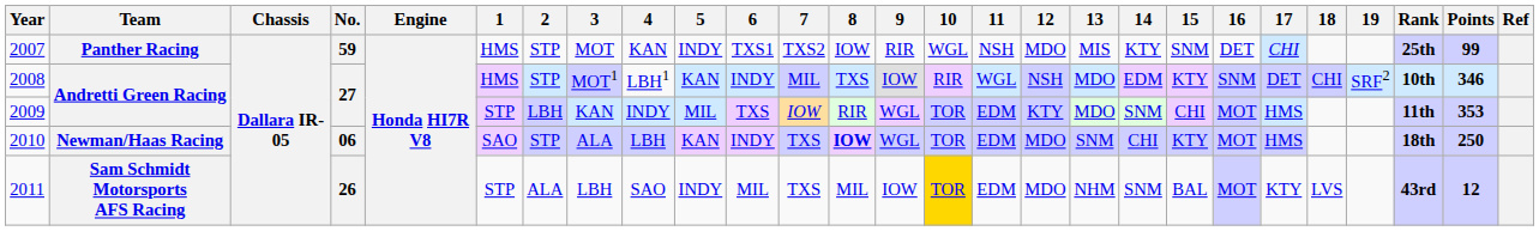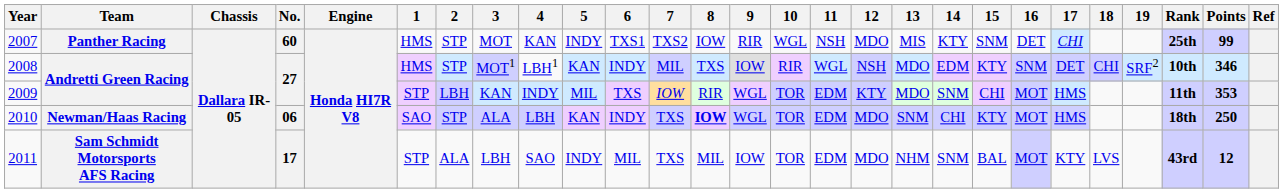 <table class="wikitable" style="text-align:center; font-size:90%">
 <tr>
 <th>Year</th>
 <th>Team</th>
 <th>Chassis</th>
 <th>No.</th>
 <th>Engine</th>
 <th>1</th>
 <th>2</th>
 <th>3</th>
 <th>4</th>
 <th>5</th>
 <th>6</th>
 <th>7</th>
 <th>8</th>
 <th>9</th>
 <th>10</th>
 <th>11</th>
 <th>12</th>
 <th>13</th>
 <th>14</th>
 <th>15</th>
 <th>16</th>
 <th>17</th>
 <th>18</th>
 <th>19</th>
 <th>Rank</th>
 <th>Points</th>
 <th>Ref</th>
 </tr>
 <tr>
 <td><a href='#'>2007</a></td>
 <th><a href='#'>Panther Racing</a></th>
 <th rowspan=5><a href='#'>Dallara</a> IR-05</th>
-<th>59</th>
+<th>60</th>
 <th rowspan=5><a href='#'>Honda</a> <a href='#'>HI7R</a> <a href='#'>V8</a></th>
 <td><a href='#'>HMS</a></td>
 <td><a href='#'>STP</a></td>
 <td><a href='#'>MOT</a></td>
 <td><a href='#'>KAN</a></td>
 <td><a href='#'>INDY</a></td>
 <td><a href='#'>TXS1</a></td>
 <td><a href='#'>TXS2</a></td>
 <td><a href='#'>IOW</a></td>
 <td><a href='#'>RIR</a></td>
 <td><a href='#'>WGL</a></td>
 <td><a href='#'>NSH</a></td>
 <td><a href='#'>MDO</a></td>
 <td><a href='#'>MIS</a></td>
 <td><a href='#'>KTY</a></td>
 <td><a href='#'>SNM</a></td>
 <td><a href='#'>DET</a></td>
 <td style="background:#CFEAFF;"><em><a href='#'>CHI</a></em><br></td>
 <td></td>
 <td></td>
 <th style="background:#CFCFFF;">25th</th>
 <th style="background:#CFCFFF;">99</th>
 <th></th>
 </tr>
 <tr>
 <td><a href='#'>2008</a></td>
 <th rowspan=2><a href='#'>Andretti Green Racing</a></th>
 <th rowspan=2>27</th>
 <td style="background:#EFCFFF;"><a href='#'>HMS</a><br></td>
 <td style="background:#CFEAFF;"><a href='#'>STP</a><br></td>
 <td style="background:#CFCFFF;"><a href='#'>MOT</a><sup>1</sup><br></td>
 <td><a href='#'>LBH</a><sup>1</sup><br></td>
 <td style="background:#CFEAFF;"><a href='#'>KAN</a><br></td>
 <td style="background:#CFEAFF;"><a href='#'>INDY</a><br></td>
 <td style="background:#CFCFFF;"><a href='#'>MIL</a><br></td>
 <td style="background:#CFEAFF;"><a href='#'>TXS</a><br></td>
 <td style="background:#DFDFDF;"><a href='#'>IOW</a><br></td>
 <td style="background:#EFCFFF;"><a href='#'>RIR</a><br></td>
 <td style="background:#CFEAFF;"><a href='#'>WGL</a><br></td>
 <td style="background:#CFCFFF;"><a href='#'>NSH</a><br></td>
 <td style="background:#CFEAFF;"><a href='#'>MDO</a><br></td>
 <td style="background:#EFCFFF;"><a href='#'>EDM</a><br></td>
 <td style="background:#EFCFFF;"><a href='#'>KTY</a><br></td>
 <td style="background:#CFCFFF;"><a href='#'>SNM</a><br></td>
 <td style="background:#CFCFFF;"><a href='#'>DET</a><br></td>
 <td style="background:#CFCFFF;"><a href='#'>CHI</a><br></td>
 <td style="background:#CFEAFF;"><a href='#'>SRF</a><sup>2</sup><br></td>
 <th style="background:#CFEAFF;">10th</th>
 <th style="background:#CFEAFF;">346</th>
 <th></th>
 </tr>
 <tr>
 <td><a href='#'>2009</a></td>
 <td style="background:#EFCFFF;"><a href='#'>STP</a><br></td>
 <td style="background:#CFCFFF;"><a href='#'>LBH</a><br></td>
 <td style="background:#CFEAFF;"><a href='#'>KAN</a><br></td>
 <td style="background:#CFEAFF;"><a href='#'>INDY</a><br></td>
 <td style="background:#CFEAFF;"><a href='#'>MIL</a><br></td>
 <td style="background:#EFCFFF;"><a href='#'>TXS</a><br></td>
 <td style="background:#FFDF9F;"><em><a href='#'>IOW</a></em><br></td>
 <td style="background:#DFFFDF;"><a href='#'>RIR</a><br></td>
 <td style="background:#EFCFFF;"><a href='#'>WGL</a><br></td>
 <td style="background:#CFCFFF;"><a href='#'>TOR</a><br></td>
 <td style="background:#CFCFFF;"><a href='#'>EDM</a><br></td>
 <td style="background:#CFCFFF;"><a href='#'>KTY</a><br></td>
 <td style="background:#DFFFDF;"><a href='#'>MDO</a><br></td>
 <td style="background:#DFFFDF;"><a href='#'>SNM</a><br></td>
 <td style="background:#EFCFFF;"><a href='#'>CHI</a><br></td>
 <td style="background:#CFCFFF;"><a href='#'>MOT</a><br></td>
 <td style="background:#CFEAFF;"><a href='#'>HMS</a><br></td>
 <td></td>
 <td></td>
 <th style="background:#CFCFFF;">11th</th>
 <th style="background:#CFCFFF;">353</th>
 <th></th>
 </tr>
 <tr>
 <td><a href='#'>2010</a></td>
 <th><a href='#'>Newman/Haas Racing</a></th>
 <th>06</th>
 <td style="background:#EFCFFF;"><a href='#'>SAO</a><br></td>
 <td style="background:#CFCFFF;"><a href='#'>STP</a><br></td>
 <td style="background:#CFCFFF;"><a href='#'>ALA</a><br></td>
 <td style="background:#CFCFFF;"><a href='#'>LBH</a><br></td>
 <td style="background:#EFCFFF;"><a href='#'>KAN</a><br></td>
 <td style="background:#EFCFFF;"><a href='#'>INDY</a><br></td>
 <td style="background:#CFCFFF;"><a href='#'>TXS</a><br></td>
 <td style="background:#EFCFFF;"><strong><a href='#'>IOW</a><br></strong></td>
 <td style="background:#CFCFFF;"><a href='#'>WGL</a><br></td>
 <td style="background:#CFCFFF;"><a href='#'>TOR</a><br></td>
 <td style="background:#CFCFFF;"><a href='#'>EDM</a><br></td>
 <td style="background:#CFCFFF;"><a href='#'>MDO</a><br></td>
 <td style="background:#CFCFFF;"><a href='#'>SNM</a><br></td>
 <td style="background:#CFCFFF;"><a href='#'>CHI</a><br></td>
 <td style="background:#CFCFFF;"><a href='#'>KTY</a><br></td>
 <td style="background:#CFCFFF;"><a href='#'>MOT</a><br></td>
 <td style="background:#CFCFFF;"><a href='#'>HMS</a><br></td>
 <td></td>
 <td></td>
 <th style="background:#CFCFFF;">18th</th>
 <th style="background:#CFCFFF;">250</th>
 <th></th>
 </tr>
 <tr>
 <td><a href='#'>2011</a></td>
 <th><a href='#'>Sam Schmidt Motorsports</a><br><a href='#'>AFS Racing</a></th>
-<th>26</th>
+<th>17</th>
 <td><a href='#'>STP</a></td>
 <td><a href='#'>ALA</a></td>
 <td><a href='#'>LBH</a></td>
 <td><a href='#'>SAO</a></td>
 <td><a href='#'>INDY</a></td>
 <td><a href='#'>MIL</a></td>
 <td><a href='#'>TXS</a></td>
 <td><a href='#'>MIL</a></td>
 <td><a href='#'>IOW</a></td>
-<td style="background: gold;"><a href='#'>TOR</a></td>
+<td><a href='#'>TOR</a></td>
 <td><a href='#'>EDM</a></td>
 <td><a href='#'>MDO</a></td>
 <td><a href='#'>NHM</a></td>
 <td><a href='#'>SNM</a></td>
 <td><a href='#'>BAL</a></td>
 <td style="background:#CFCFFF;"><a href='#'>MOT</a><br></td>
 <td><a href='#'>KTY</a></td>
 <td><a href='#'>LVS</a></td>
 <td></td>
 <th style="background:#CFCFFF;">43rd</th>
 <th style="background:#CFCFFF;">12</th>
 <th></th>
 </tr>
 </table>
